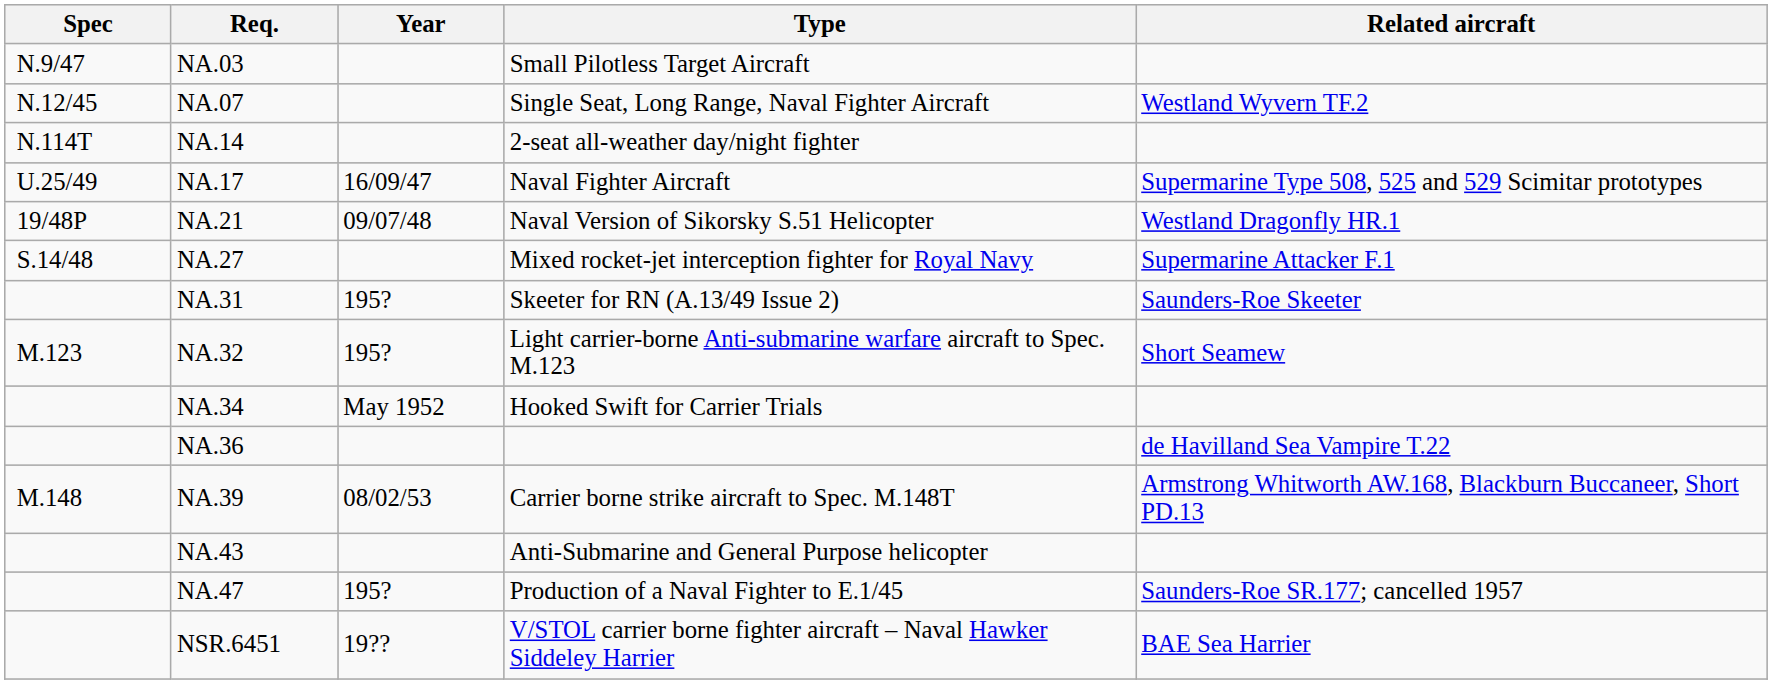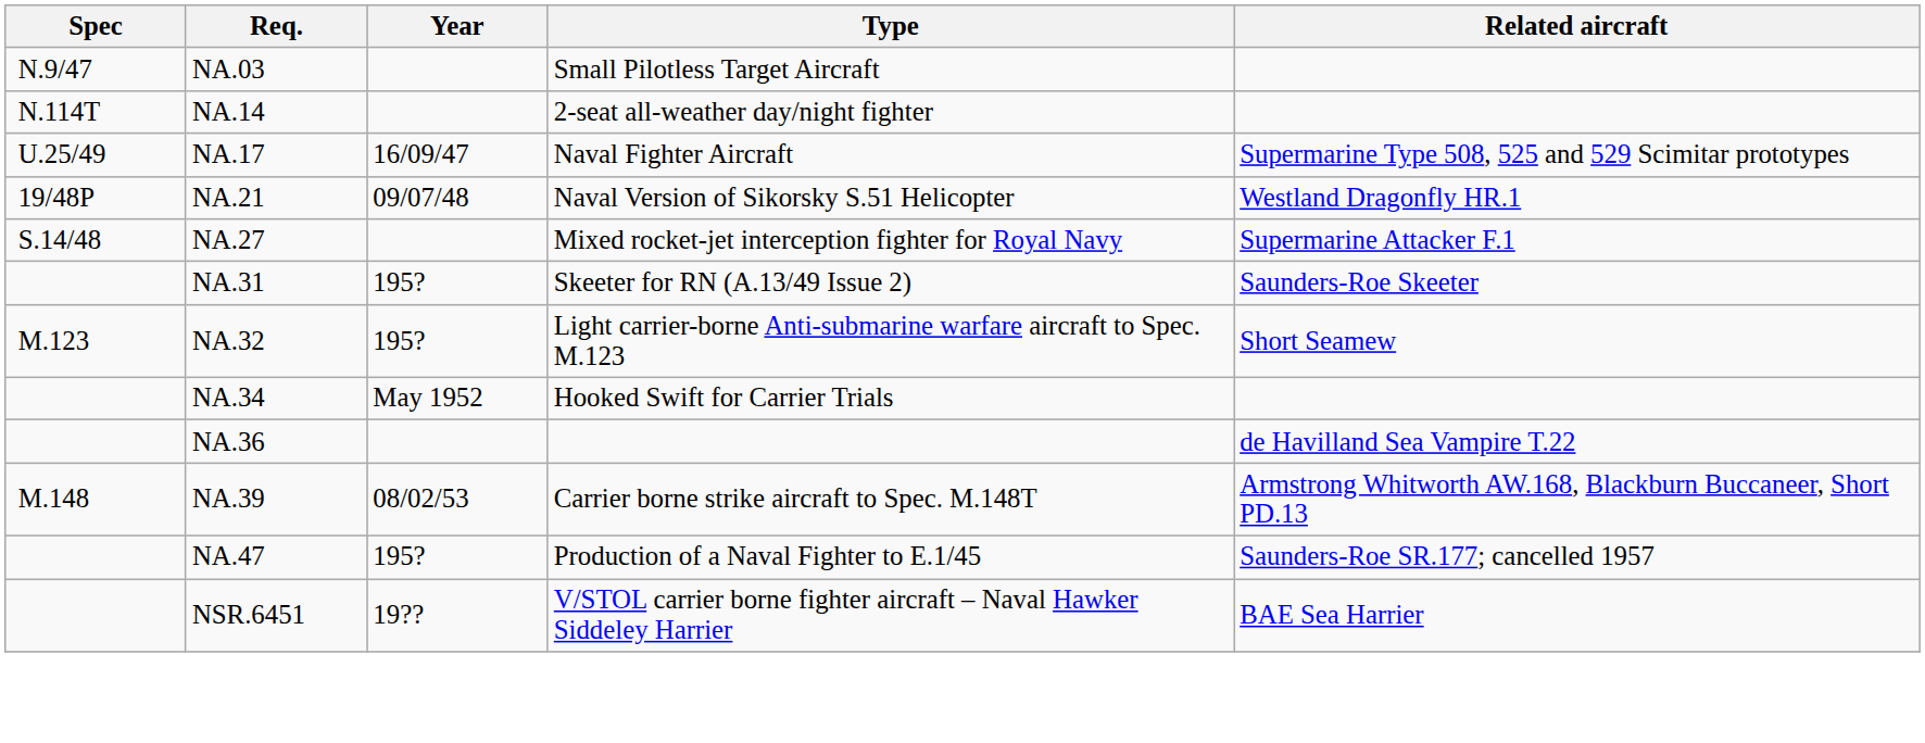 <table class="wikitable">
 <tr>
 <th width=100>Spec</th>
 <th width=100>Req.</th>
 <th width=100>Year</th>
 <th width=400>Type</th>
 <th width=400>Related aircraft</th>
 </tr>
 <tr>
 <td> N.9/47</td>
 <td>NA.03</td>
 <td></td>
 <td>Small Pilotless Target Aircraft</td>
 <td></td>
-</tr>
-<tr>
-<td> N.12/45</td>
-<td>NA.07</td>
-<td></td>
-<td>Single Seat, Long Range, Naval Fighter Aircraft</td>
-<td><a href='#'>Westland Wyvern TF.2</a></td>
 </tr>
 <tr>
 <td> N.114T</td>
 <td>NA.14</td>
 <td></td>
 <td>2-seat all-weather day/night fighter</td>
 <td></td>
 </tr>
 <tr>
 <td> U.25/49</td>
 <td>NA.17</td>
 <td>16/09/47</td>
 <td>Naval Fighter Aircraft</td>
 <td><a href='#'>Supermarine Type 508</a>, <a href='#'>525</a> and <a href='#'>529</a> Scimitar prototypes</td>
 </tr>
 <tr>
 <td> 19/48P</td>
 <td>NA.21</td>
 <td>09/07/48</td>
 <td>Naval Version of Sikorsky S.51 Helicopter</td>
 <td><a href='#'>Westland Dragonfly HR.1</a></td>
 </tr>
 <tr>
 <td> S.14/48</td>
 <td>NA.27</td>
 <td></td>
 <td>Mixed rocket-jet interception fighter for <a href='#'>Royal Navy</a></td>
 <td><a href='#'>Supermarine Attacker F.1</a></td>
 </tr>
 <tr>
 <td> </td>
 <td>NA.31</td>
 <td>195?</td>
 <td>Skeeter for RN (A.13/49 Issue 2)</td>
 <td><a href='#'>Saunders-Roe Skeeter</a></td>
 </tr>
 <tr>
 <td> M.123</td>
 <td>NA.32</td>
 <td>195?</td>
 <td>Light carrier-borne <a href='#'>Anti-submarine warfare</a> aircraft to Spec. M.123</td>
 <td><a href='#'>Short Seamew</a></td>
 </tr>
 <tr>
 <td> </td>
 <td>NA.34</td>
 <td>May 1952</td>
 <td>Hooked Swift for Carrier Trials</td>
 <td></td>
 </tr>
 <tr>
 <td> </td>
 <td>NA.36</td>
 <td></td>
 <td></td>
 <td><a href='#'>de Havilland Sea Vampire T.22</a></td>
 </tr>
 <tr>
 <td> M.148</td>
 <td>NA.39</td>
 <td>08/02/53</td>
 <td>Carrier borne strike aircraft to Spec. M.148T</td>
 <td><a href='#'>Armstrong Whitworth AW.168</a>, <a href='#'>Blackburn Buccaneer</a>, <a href='#'>Short PD.13</a></td>
 </tr>
 <tr>
 <td> </td>
-<td>NA.43</td>
-<td></td>
-<td>Anti-Submarine and General Purpose helicopter</td>
-<td></td>
-</tr>
-<tr>
-<td> </td>
 <td>NA.47</td>
 <td>195?</td>
 <td>Production of a Naval Fighter to E.1/45</td>
 <td><a href='#'>Saunders-Roe SR.177</a>; cancelled 1957</td>
 </tr>
 <tr>
 <td> </td>
 <td>NSR.6451</td>
 <td>19??</td>
 <td><a href='#'>V/STOL</a> carrier borne fighter aircraft – Naval <a href='#'>Hawker Siddeley Harrier</a></td>
 <td><a href='#'>BAE Sea Harrier</a></td>
 </tr>
 </table>
